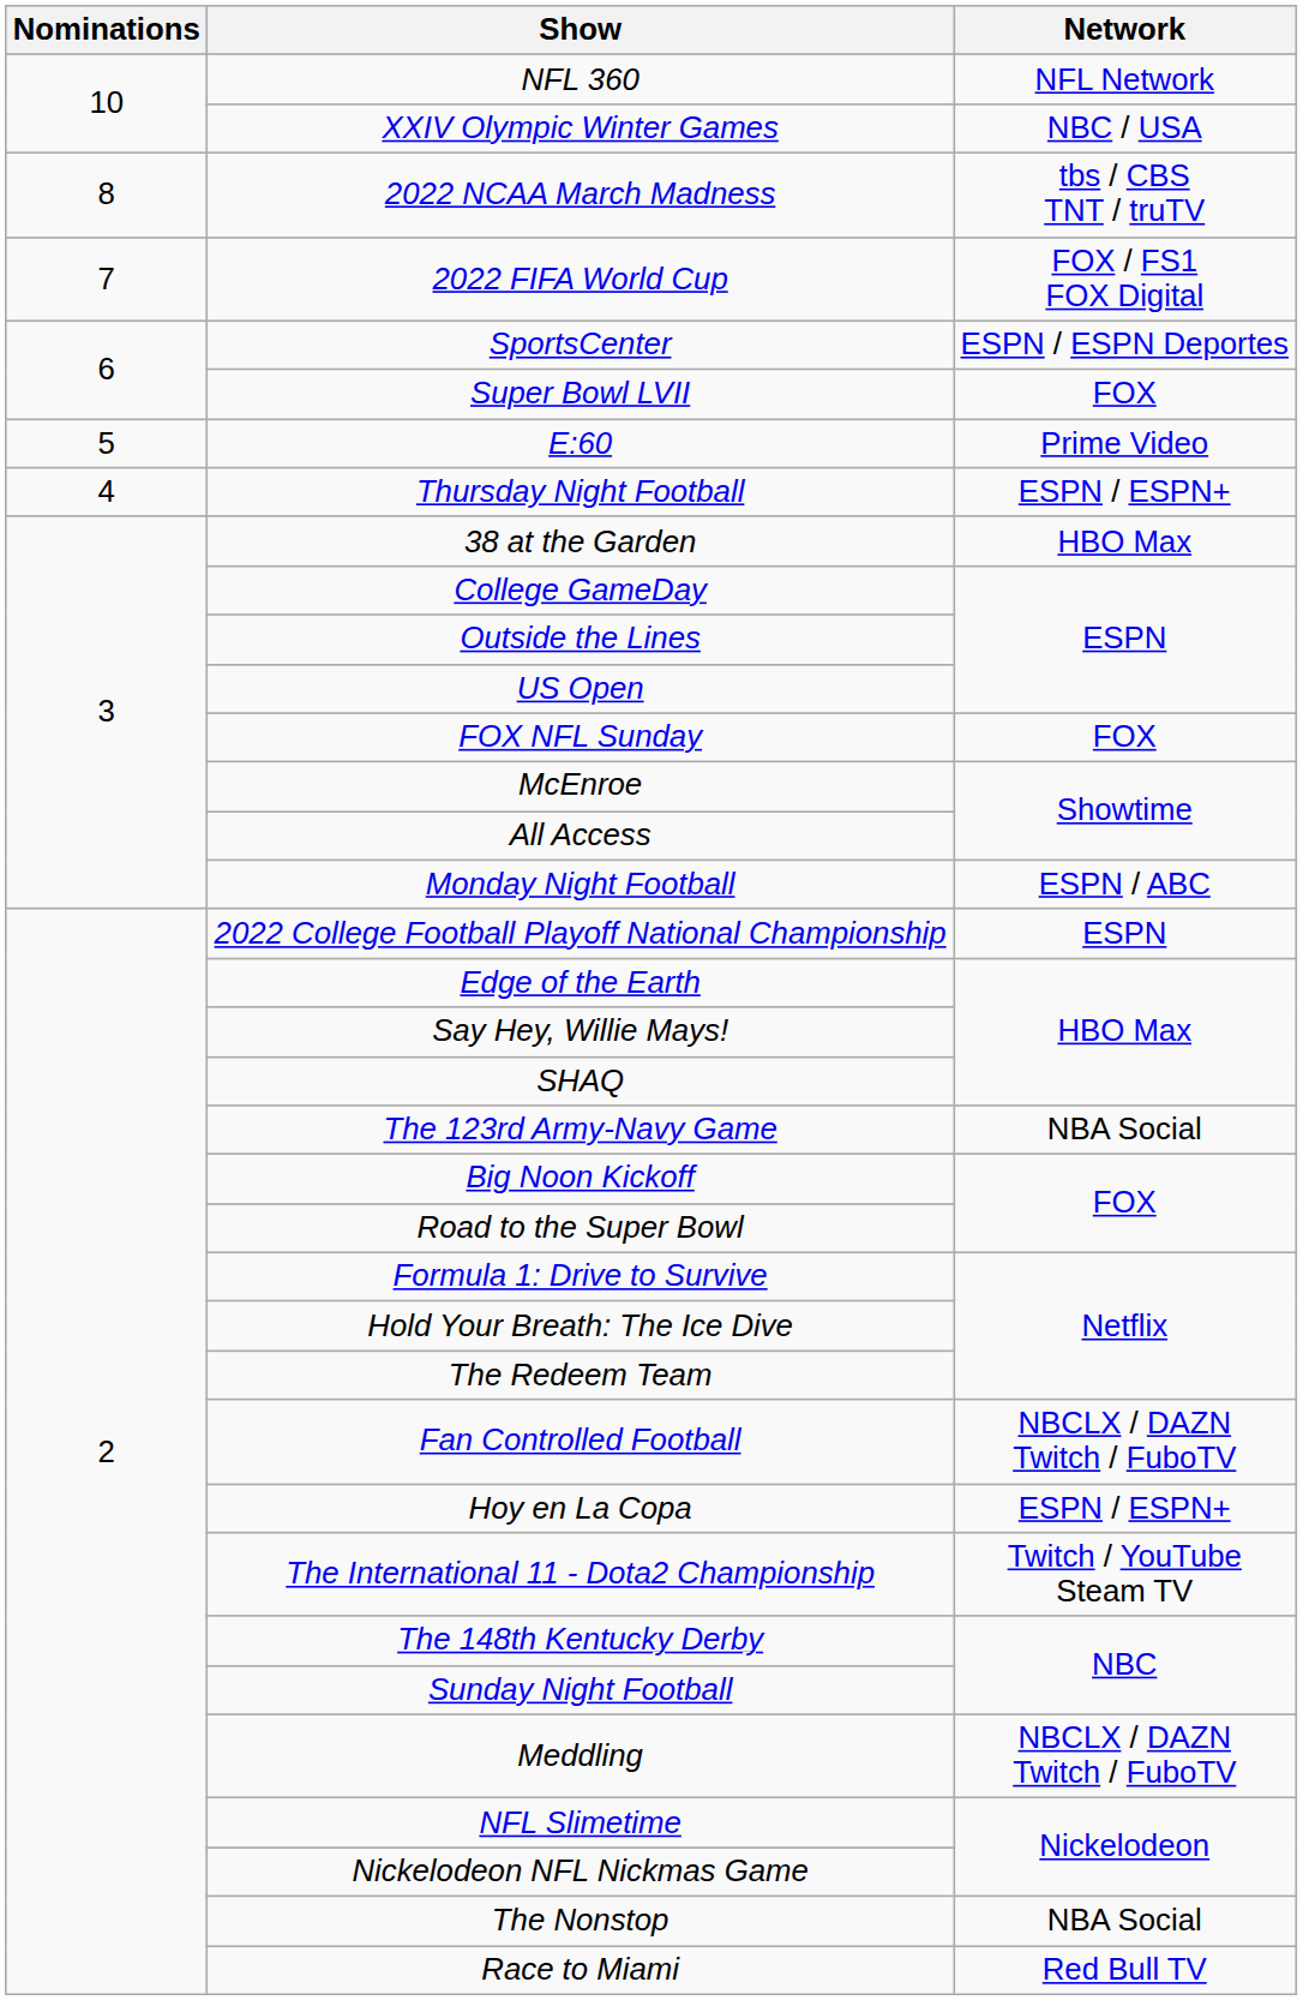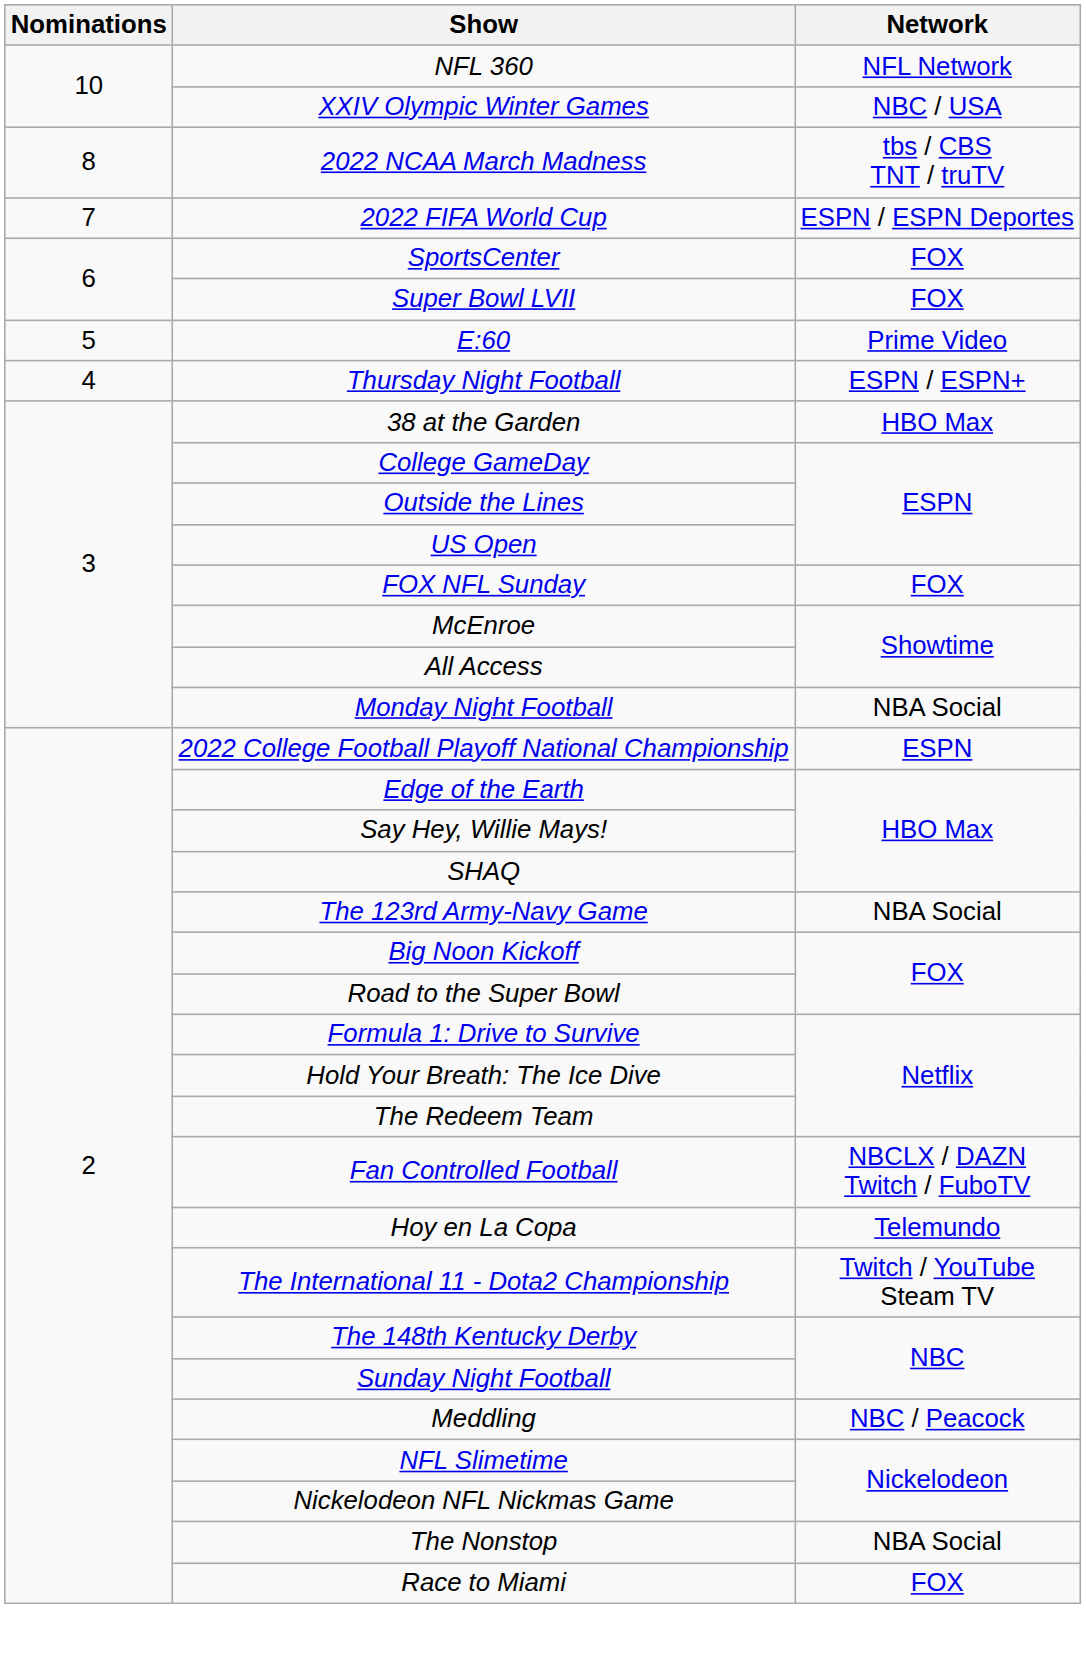 <table class="wikitable floatleft" style="text-align: center;">
 <tr>
 <th scope="col" style="width:55px;">Nominations</th>
 <th scope="col" style="text-align:center;">Show</th>
 <th scope="col" style="text-align:center;">Network</th>
 </tr>
 <tr>
 <td rowspan="2" scope=row style="text-align:center">10</td>
 <td><em>NFL 360</em></td>
 <td><a href='#'>NFL Network</a></td>
 </tr>
 <tr>
 <td><em><a href='#'>XXIV Olympic Winter Games</a></em></td>
 <td><a href='#'>NBC</a> / <a href='#'>USA</a></td>
 </tr>
 <tr>
 <td scope=row style="text-align:center">8</td>
 <td><em><a href='#'>2022 NCAA March Madness</a></em></td>
 <td><a href='#'>tbs</a> / <a href='#'>CBS</a><br><a href='#'>TNT</a> / <a href='#'>truTV</a></td>
 </tr>
 <tr>
 <td scope=row style="text-align:center">7</td>
 <td><em><a href='#'>2022 FIFA World Cup</a></em></td>
-<td><a href='#'>FOX</a> / <a href='#'>FS1</a><br><a href='#'>FOX Digital</a></td>
+<td><a href='#'>ESPN</a> / <a href='#'>ESPN Deportes</a></td>
 </tr>
 <tr>
 <td rowspan="2" scope=row style="text-align:center">6</td>
 <td><em><a href='#'>SportsCenter</a></em></td>
-<td><a href='#'>ESPN</a> / <a href='#'>ESPN Deportes</a></td>
+<td><a href='#'>FOX</a></td>
 </tr>
 <tr>
 <td><em><a href='#'>Super Bowl LVII</a></em></td>
 <td><a href='#'>FOX</a></td>
 </tr>
 <tr>
 <td scope=row style="text-align:center">5</td>
 <td><em><a href='#'>E:60</a></em></td>
 <td><a href='#'>Prime Video</a></td>
 </tr>
 <tr>
 <td scope=row style="text-align:center">4</td>
 <td><em><a href='#'>Thursday Night Football</a></em></td>
 <td><a href='#'>ESPN</a> / <a href='#'>ESPN+</a></td>
 </tr>
 <tr>
 <td rowspan="8" scope=row style="text-align:center">3</td>
 <td><em>38 at the Garden</em></td>
 <td><a href='#'>HBO Max</a></td>
 </tr>
 <tr>
 <td><em><a href='#'>College GameDay</a></em></td>
 <td rowspan="3"><a href='#'>ESPN</a></td>
 </tr>
 <tr>
 <td><em><a href='#'>Outside the Lines</a></em></td>
 </tr>
 <tr>
 <td><em><a href='#'>US Open</a></em></td>
 </tr>
 <tr>
 <td><em><a href='#'>FOX NFL Sunday</a></em></td>
 <td><a href='#'>FOX</a></td>
 </tr>
 <tr>
 <td><em>McEnroe</em></td>
 <td rowspan="2"><a href='#'>Showtime</a></td>
 </tr>
 <tr>
 <td><em>All Access</em></td>
 </tr>
 <tr>
 <td><em><a href='#'>Monday Night Football</a></em></td>
-<td><a href='#'>ESPN</a> / <a href='#'>ABC</a></td>
+<td>NBA Social</td>
 </tr>
 <tr>
 <td rowspan="20" scope=row style="text-align:center">2</td>
 <td><em><a href='#'>2022 College Football Playoff National Championship</a></em></td>
 <td><a href='#'>ESPN</a></td>
 </tr>
 <tr>
 <td><em><a href='#'>Edge of the Earth</a></em></td>
 <td rowspan="3"><a href='#'>HBO Max</a></td>
 </tr>
 <tr>
 <td><em>Say Hey, Willie Mays!</em></td>
 </tr>
 <tr>
 <td><em>SHAQ</em></td>
 </tr>
 <tr>
 <td><em><a href='#'>The 123rd Army-Navy Game</a></em></td>
 <td>NBA Social</td>
 </tr>
 <tr>
 <td><em><a href='#'>Big Noon Kickoff</a></em></td>
 <td rowspan="2"><a href='#'>FOX</a></td>
 </tr>
 <tr>
 <td><em>Road to the Super Bowl</em></td>
 </tr>
 <tr>
 <td><em><a href='#'>Formula 1: Drive to Survive</a></em></td>
 <td rowspan="3"><a href='#'>Netflix</a></td>
 </tr>
 <tr>
 <td><em>Hold Your Breath: The Ice Dive</em></td>
 </tr>
 <tr>
 <td><em>The Redeem Team</em></td>
 </tr>
 <tr>
 <td><em><a href='#'>Fan Controlled Football</a></em></td>
 <td><a href='#'>NBCLX</a> / <a href='#'>DAZN</a><br><a href='#'>Twitch</a> / <a href='#'>FuboTV</a></td>
 </tr>
 <tr>
 <td><em>Hoy en La Copa</em></td>
-<td><a href='#'>ESPN</a> / <a href='#'>ESPN+</a></td>
+<td><a href='#'>Telemundo</a></td>
 </tr>
 <tr>
 <td><em><a href='#'>The International 11 - Dota2 Championship</a></em></td>
 <td><a href='#'>Twitch</a> / <a href='#'>YouTube</a><br>Steam TV</td>
 </tr>
 <tr>
 <td><em><a href='#'>The 148th Kentucky Derby</a></em></td>
 <td rowspan="2"><a href='#'>NBC</a></td>
 </tr>
 <tr>
 <td><em><a href='#'>Sunday Night Football</a></em></td>
 </tr>
 <tr>
 <td><em>Meddling</em></td>
-<td><a href='#'>NBCLX</a> / <a href='#'>DAZN</a><br><a href='#'>Twitch</a> / <a href='#'>FuboTV</a></td>
+<td><a href='#'>NBC</a> / <a href='#'>Peacock</a></td>
 </tr>
 <tr>
 <td><em><a href='#'>NFL Slimetime</a></em></td>
 <td rowspan="2"><a href='#'>Nickelodeon</a></td>
 </tr>
 <tr>
 <td><em>Nickelodeon NFL Nickmas Game</em></td>
 </tr>
 <tr>
 <td><em>The Nonstop</em></td>
 <td>NBA Social</td>
 </tr>
 <tr>
 <td><em>Race to Miami</em></td>
-<td><a href='#'>Red Bull TV</a></td>
+<td><a href='#'>FOX</a></td>
 </tr>
 <tr>
 </tr>
 </table>
